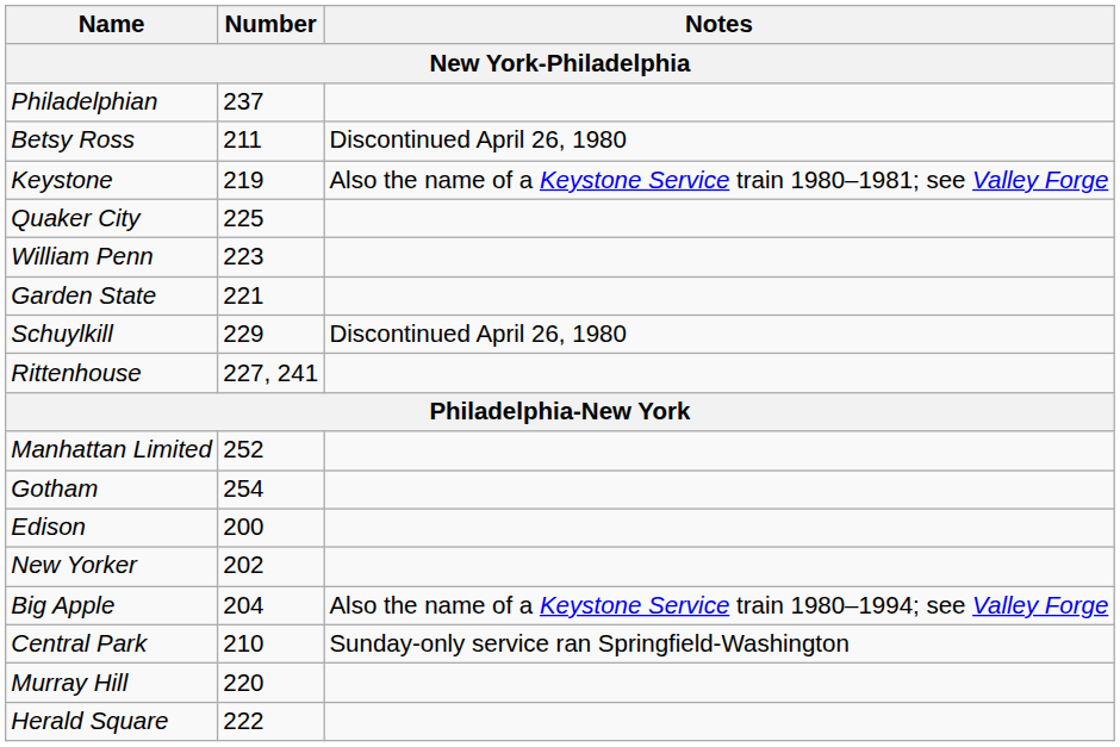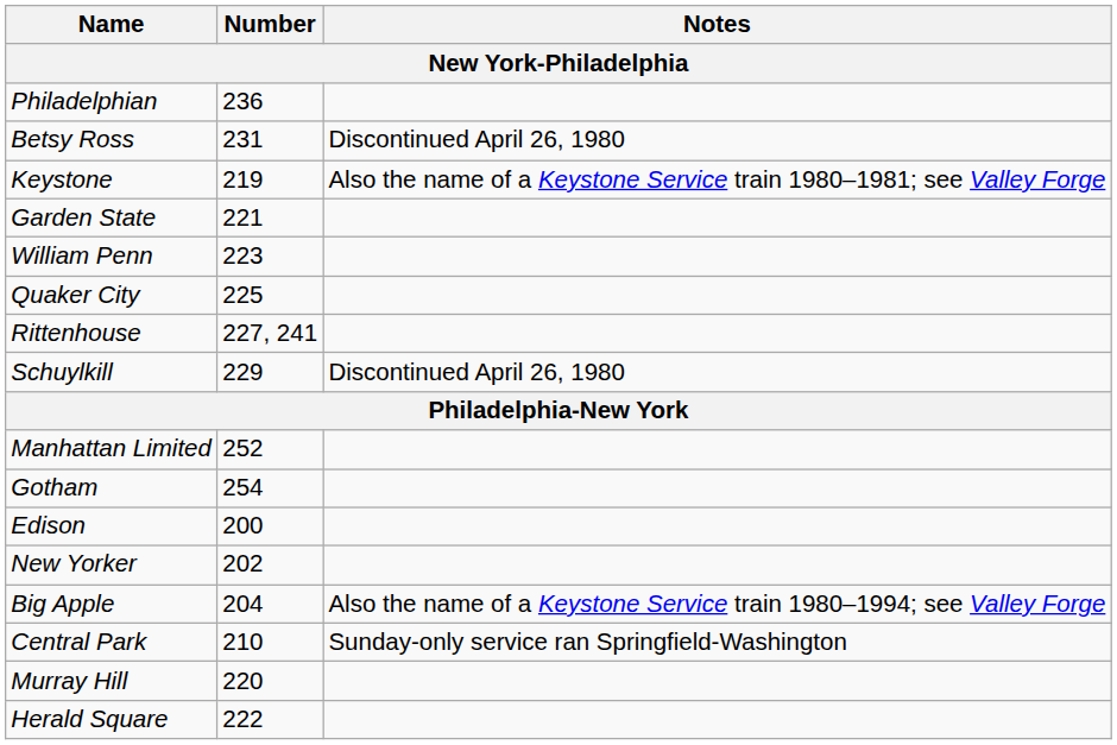 <table class="wikitable">
 <tr>
 <th>Name</th>
 <th>Number</th>
 <th>Notes</th>
 </tr>
 <tr>
 <th colspan="3">New York-Philadelphia</th>
 </tr>
 <tr>
 <td><em>Philadelphian</em></td>
-<td>237</td>
+<td>236</td>
 <td></td>
 </tr>
 <tr>
 <td><em>Betsy Ross</em></td>
-<td>211</td>
+<td>231</td>
 <td>Discontinued April 26, 1980</td>
 </tr>
 <tr>
 <td><em>Keystone</em></td>
 <td>219</td>
 <td>Also the name of a <em><a href='#'>Keystone Service</a></em> train 1980–1981; see <em><a href='#'>Valley Forge</a></em></td>
 </tr>
 <tr>
-<td><em>Quaker City</em></td>
-<td>225</td>
+<td><em>Garden State</em></td>
+<td>221</td>
 <td></td>
 </tr>
 <tr>
 <td><em>William Penn</em></td>
 <td>223</td>
 <td></td>
 </tr>
 <tr>
-<td><em>Garden State</em></td>
-<td>221</td>
+<td><em>Quaker City</em></td>
+<td>225</td>
+<td></td>
+</tr>
+<tr>
+<td><em>Rittenhouse</em></td>
+<td>227, 241</td>
 <td></td>
 </tr>
 <tr>
 <td><em>Schuylkill</em></td>
 <td>229</td>
 <td>Discontinued April 26, 1980</td>
-</tr>
-<tr>
-<td><em>Rittenhouse</em></td>
-<td>227, 241</td>
-<td></td>
 </tr>
 <tr>
 <th colspan="3">Philadelphia-New York</th>
 </tr>
 <tr>
 <td><em>Manhattan Limited</em></td>
 <td>252</td>
 <td></td>
 </tr>
 <tr>
 <td><em>Gotham</em></td>
 <td>254</td>
 <td></td>
 </tr>
 <tr>
 <td><em>Edison</em></td>
 <td>200</td>
 <td></td>
 </tr>
 <tr>
 <td><em>New Yorker</em></td>
 <td>202</td>
 <td></td>
 </tr>
 <tr>
 <td><em>Big Apple</em></td>
 <td>204</td>
 <td>Also the name of a <em><a href='#'>Keystone Service</a></em> train 1980–1994; see <em><a href='#'>Valley Forge</a></em></td>
 </tr>
 <tr>
 <td><em>Central Park</em></td>
 <td>210</td>
 <td>Sunday-only service ran Springfield-Washington</td>
 </tr>
 <tr>
 <td><em>Murray Hill</em></td>
 <td>220</td>
 <td></td>
 </tr>
 <tr>
 <td><em>Herald Square</em></td>
 <td>222</td>
 <td></td>
 </tr>
 </table>
